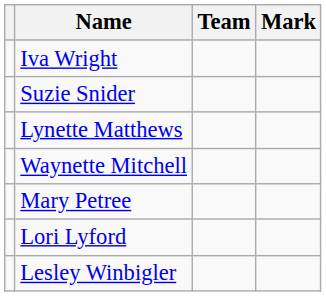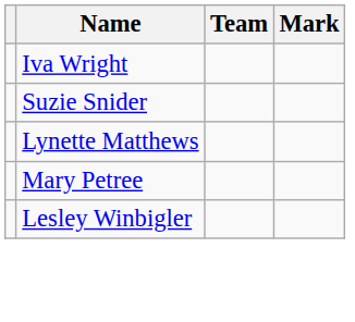 <table class=wikitable>
 <tr>
 <th></th>
 <th>Name</th>
 <th>Team</th>
 <th>Mark</th>
 </tr>
 <tr>
 <td></td>
 <td><a href='#'>Iva Wright</a></td>
 <td></td>
 <td></td>
 </tr>
 <tr>
 <td></td>
 <td><a href='#'>Suzie Snider</a></td>
 <td></td>
 <td></td>
 </tr>
 <tr>
 <td></td>
 <td><a href='#'>Lynette Matthews</a></td>
 <td></td>
 <td></td>
 </tr>
 <tr>
 <td></td>
-<td><a href='#'>Waynette Mitchell</a></td>
-<td></td>
-<td></td>
-</tr>
-<tr>
-<td></td>
 <td><a href='#'>Mary Petree</a></td>
-<td></td>
-<td></td>
-</tr>
-<tr>
-<td></td>
-<td><a href='#'>Lori Lyford</a></td>
 <td></td>
 <td></td>
 </tr>
 <tr>
 <td></td>
 <td><a href='#'>Lesley Winbigler</a></td>
 <td></td>
 <td></td>
 </tr>
 </table>
